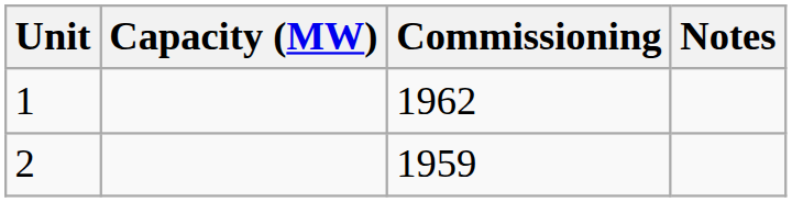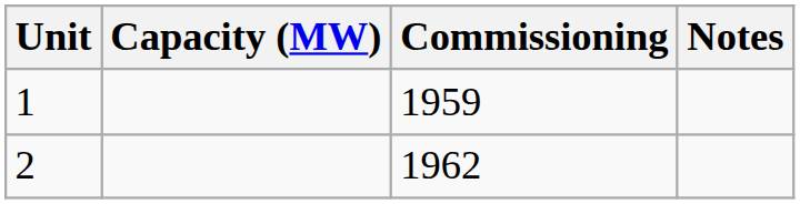 <table class="sortable wikitable">
 <tr>
 <th>Unit</th>
 <th>Capacity (<a href='#'>MW</a>)</th>
 <th>Commissioning</th>
 <th>Notes</th>
 </tr>
 <tr>
 <td>1</td>
 <td></td>
-<td>1962 </td>
+<td>1959 </td>
 <td></td>
 </tr>
 <tr>
 <td>2</td>
 <td></td>
-<td>1959 </td>
+<td>1962 </td>
 <td></td>
 </tr>
 </table>
